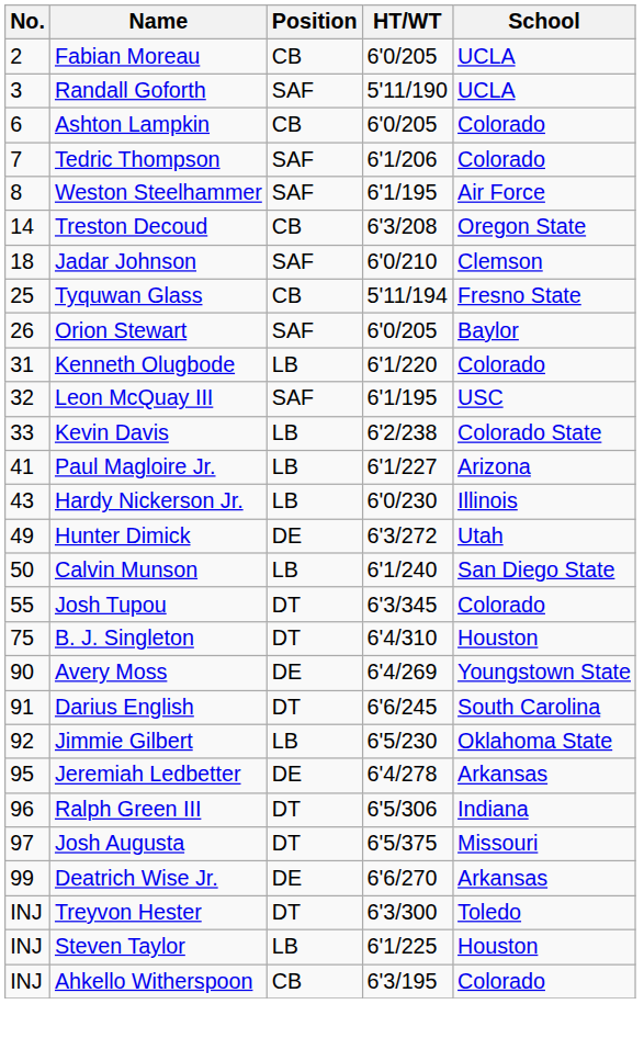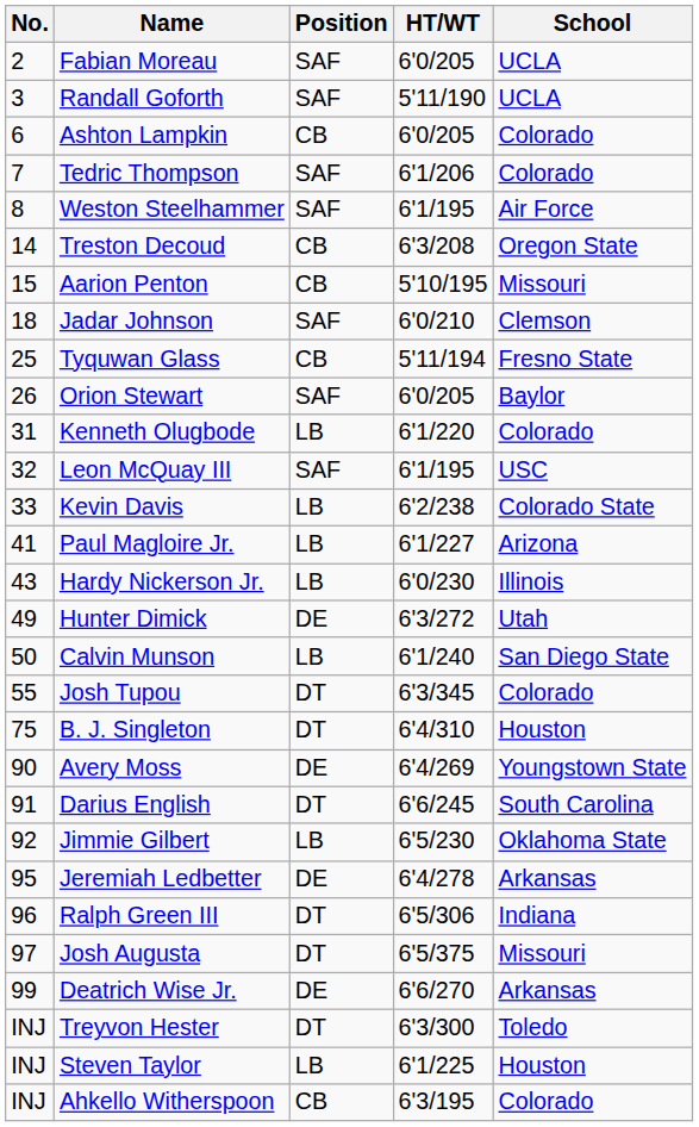 <table class="wikitable">
 <tr>
 <th>No.</th>
 <th>Name</th>
 <th>Position</th>
 <th>HT/WT</th>
 <th>School</th>
 </tr>
 <tr>
 <td>2</td>
 <td><a href='#'>Fabian Moreau</a></td>
-<td>CB</td>
+<td>SAF</td>
 <td>6'0/205</td>
 <td><a href='#'>UCLA</a></td>
 </tr>
 <tr>
 <td>3</td>
 <td><a href='#'>Randall Goforth</a></td>
 <td>SAF</td>
 <td>5'11/190</td>
 <td><a href='#'>UCLA</a></td>
 </tr>
 <tr>
 <td>6</td>
 <td><a href='#'>Ashton Lampkin</a></td>
 <td>CB</td>
 <td>6'0/205</td>
 <td><a href='#'>Colorado</a></td>
 </tr>
 <tr>
 <td>7</td>
 <td><a href='#'>Tedric Thompson</a></td>
 <td>SAF</td>
 <td>6'1/206</td>
 <td><a href='#'>Colorado</a></td>
 </tr>
 <tr>
 <td>8</td>
 <td><a href='#'>Weston Steelhammer</a></td>
 <td>SAF</td>
 <td>6'1/195</td>
 <td><a href='#'>Air Force</a></td>
 </tr>
 <tr>
 <td>14</td>
 <td><a href='#'>Treston Decoud</a></td>
 <td>CB</td>
 <td>6'3/208</td>
 <td><a href='#'>Oregon State</a></td>
+</tr>
+<tr>
+<td>15</td>
+<td><a href='#'>Aarion Penton</a></td>
+<td>CB</td>
+<td>5'10/195</td>
+<td><a href='#'>Missouri</a></td>
 </tr>
 <tr>
 <td>18</td>
 <td><a href='#'>Jadar Johnson</a></td>
 <td>SAF</td>
 <td>6'0/210</td>
 <td><a href='#'>Clemson</a></td>
 </tr>
 <tr>
 <td>25</td>
 <td><a href='#'>Tyquwan Glass</a></td>
 <td>CB</td>
 <td>5'11/194</td>
 <td><a href='#'>Fresno State</a></td>
 </tr>
 <tr>
 <td>26</td>
 <td><a href='#'>Orion Stewart</a></td>
 <td>SAF</td>
 <td>6'0/205</td>
 <td><a href='#'>Baylor</a></td>
 </tr>
 <tr>
 <td>31</td>
 <td><a href='#'>Kenneth Olugbode</a></td>
 <td>LB</td>
 <td>6'1/220</td>
 <td><a href='#'>Colorado</a></td>
 </tr>
 <tr>
 <td>32</td>
 <td><a href='#'>Leon McQuay III</a></td>
 <td>SAF</td>
 <td>6'1/195</td>
 <td><a href='#'>USC</a></td>
 </tr>
 <tr>
 <td>33</td>
 <td><a href='#'>Kevin Davis</a></td>
 <td>LB</td>
 <td>6'2/238</td>
 <td><a href='#'>Colorado State</a></td>
 </tr>
 <tr>
 <td>41</td>
 <td><a href='#'>Paul Magloire Jr.</a></td>
 <td>LB</td>
 <td>6'1/227</td>
 <td><a href='#'>Arizona</a></td>
 </tr>
 <tr>
 <td>43</td>
 <td><a href='#'>Hardy Nickerson Jr.</a></td>
 <td>LB</td>
 <td>6'0/230</td>
 <td><a href='#'>Illinois</a></td>
 </tr>
 <tr>
 <td>49</td>
 <td><a href='#'>Hunter Dimick</a></td>
 <td>DE</td>
 <td>6'3/272</td>
 <td><a href='#'>Utah</a></td>
 </tr>
 <tr>
 <td>50</td>
 <td><a href='#'>Calvin Munson</a></td>
 <td>LB</td>
 <td>6'1/240</td>
 <td><a href='#'>San Diego State</a></td>
 </tr>
 <tr>
 <td>55</td>
 <td><a href='#'>Josh Tupou</a></td>
 <td>DT</td>
 <td>6'3/345</td>
 <td><a href='#'>Colorado</a></td>
 </tr>
 <tr>
 <td>75</td>
 <td><a href='#'>B. J. Singleton</a></td>
 <td>DT</td>
 <td>6'4/310</td>
 <td><a href='#'>Houston</a></td>
 </tr>
 <tr>
 <td>90</td>
 <td><a href='#'>Avery Moss</a></td>
 <td>DE</td>
 <td>6'4/269</td>
 <td><a href='#'>Youngstown State</a></td>
 </tr>
 <tr>
 <td>91</td>
 <td><a href='#'>Darius English</a></td>
 <td>DT</td>
 <td>6'6/245</td>
 <td><a href='#'>South Carolina</a></td>
 </tr>
 <tr>
 <td>92</td>
 <td><a href='#'>Jimmie Gilbert</a></td>
 <td>LB</td>
 <td>6'5/230</td>
 <td><a href='#'>Oklahoma State</a></td>
 </tr>
 <tr>
 <td>95</td>
 <td><a href='#'>Jeremiah Ledbetter</a></td>
 <td>DE</td>
 <td>6'4/278</td>
 <td><a href='#'>Arkansas</a></td>
 </tr>
 <tr>
 <td>96</td>
 <td><a href='#'>Ralph Green III</a></td>
 <td>DT</td>
 <td>6'5/306</td>
 <td><a href='#'>Indiana</a></td>
 </tr>
 <tr>
 <td>97</td>
 <td><a href='#'>Josh Augusta</a></td>
 <td>DT</td>
 <td>6'5/375</td>
 <td><a href='#'>Missouri</a></td>
 </tr>
 <tr>
 <td>99</td>
 <td><a href='#'>Deatrich Wise Jr.</a></td>
 <td>DE</td>
 <td>6'6/270</td>
 <td><a href='#'>Arkansas</a></td>
 </tr>
 <tr>
 <td>INJ</td>
 <td><a href='#'>Treyvon Hester</a></td>
 <td>DT</td>
 <td>6'3/300</td>
 <td><a href='#'>Toledo</a></td>
 </tr>
 <tr>
 <td>INJ</td>
 <td><a href='#'>Steven Taylor</a></td>
 <td>LB</td>
 <td>6'1/225</td>
 <td><a href='#'>Houston</a></td>
 </tr>
 <tr>
 <td>INJ</td>
 <td><a href='#'>Ahkello Witherspoon</a></td>
 <td>CB</td>
 <td>6'3/195</td>
 <td><a href='#'>Colorado</a></td>
 </tr>
 </table>
